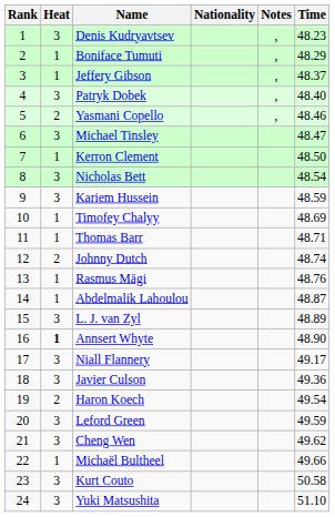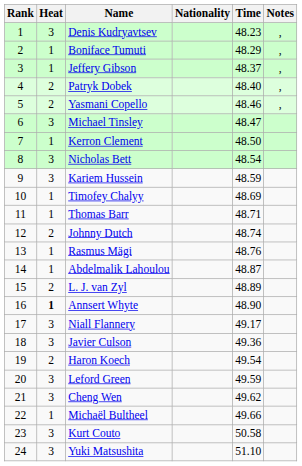 <table class="wikitable sortable" style="text-align:center">
 <tr>
 <th>Rank</th>
 <th>Heat</th>
 <th>Name</th>
 <th>Nationality</th>
+<th>Time</th>
 <th>Notes</th>
-<th>Time</th>
 </tr>
 <tr bgcolor=ccffcc>
 <td>1</td>
 <td>3</td>
 <td align=left><a href='#'>Denis Kudryavtsev</a></td>
 <td align=left></td>
+<td>48.23</td>
 <td>, </td>
-<td>48.23</td>
 </tr>
 <tr bgcolor=ccffcc>
 <td>2</td>
 <td>1</td>
 <td align=left><a href='#'>Boniface Tumuti</a></td>
 <td align=left></td>
+<td>48.29</td>
 <td>, </td>
-<td>48.29</td>
 </tr>
 <tr bgcolor=ccffcc>
 <td>3</td>
 <td>1</td>
 <td align=left><a href='#'>Jeffery Gibson</a></td>
 <td align=left></td>
+<td>48.37</td>
 <td>, </td>
-<td>48.37</td>
 </tr>
 <tr bgcolor=ddffdd>
 <td>4</td>
-<td>3</td>
+<td>2</td>
 <td align=left><a href='#'>Patryk Dobek</a></td>
 <td align=left></td>
+<td>48.40</td>
 <td>, </td>
-<td>48.40</td>
 </tr>
 <tr bgcolor=ddffdd>
 <td>5</td>
 <td>2</td>
 <td align=left><a href='#'>Yasmani Copello</a></td>
 <td align=left></td>
+<td>48.46</td>
 <td>, </td>
-<td>48.46</td>
 </tr>
 <tr bgcolor=ccffcc>
 <td>6</td>
 <td>3</td>
 <td align=left><a href='#'>Michael Tinsley</a></td>
 <td align=left></td>
+<td>48.47</td>
 <td></td>
-<td>48.47</td>
 </tr>
 <tr bgcolor=ccffcc>
 <td>7</td>
 <td>1</td>
 <td align=left><a href='#'>Kerron Clement</a></td>
 <td align=left></td>
+<td>48.50</td>
 <td></td>
-<td>48.50</td>
 </tr>
 <tr bgcolor=ccffcc>
 <td>8</td>
 <td>3</td>
 <td align=left><a href='#'>Nicholas Bett</a></td>
 <td align=left></td>
+<td>48.54</td>
 <td></td>
-<td>48.54</td>
 </tr>
 <tr>
 <td>9</td>
 <td>3</td>
 <td align=left><a href='#'>Kariem Hussein</a></td>
 <td align=left></td>
+<td>48.59</td>
 <td></td>
-<td>48.59</td>
 </tr>
 <tr>
 <td>10</td>
 <td>1</td>
 <td align=left><a href='#'>Timofey Chalyy</a></td>
 <td align=left></td>
+<td>48.69</td>
 <td></td>
-<td>48.69</td>
 </tr>
 <tr>
 <td>11</td>
 <td>1</td>
 <td align=left><a href='#'>Thomas Barr</a></td>
 <td align=left></td>
+<td>48.71</td>
 <td></td>
-<td>48.71</td>
 </tr>
 <tr>
 <td>12</td>
 <td>2</td>
 <td align=left><a href='#'>Johnny Dutch</a></td>
 <td align=left></td>
+<td>48.74</td>
 <td></td>
-<td>48.74</td>
 </tr>
 <tr>
 <td>13</td>
 <td>1</td>
 <td align=left><a href='#'>Rasmus Mägi</a></td>
 <td align=left></td>
+<td>48.76</td>
 <td></td>
-<td>48.76</td>
 </tr>
 <tr>
 <td>14</td>
 <td>1</td>
 <td align=left><a href='#'>Abdelmalik Lahoulou</a></td>
 <td align=left></td>
+<td>48.87</td>
 <td></td>
-<td>48.87</td>
 </tr>
 <tr>
 <td>15</td>
-<td>3</td>
+<td>2</td>
 <td align=left><a href='#'>L. J. van Zyl</a></td>
 <td align=left></td>
+<td>48.89</td>
 <td></td>
-<td>48.89</td>
 </tr>
 <tr>
 <td>16</td>
 <td><strong>1</strong></td>
 <td align=left><a href='#'>Annsert Whyte</a></td>
 <td align=left></td>
+<td>48.90</td>
 <td></td>
-<td>48.90</td>
 </tr>
 <tr>
 <td>17</td>
 <td>3</td>
 <td align=left><a href='#'>Niall Flannery</a></td>
 <td align=left></td>
+<td>49.17</td>
 <td></td>
-<td>49.17</td>
 </tr>
 <tr>
 <td>18</td>
 <td>3</td>
 <td align=left><a href='#'>Javier Culson</a></td>
 <td align=left></td>
+<td>49.36</td>
 <td></td>
-<td>49.36</td>
 </tr>
 <tr>
 <td>19</td>
 <td>2</td>
 <td align=left><a href='#'>Haron Koech</a></td>
 <td align=left></td>
+<td>49.54</td>
 <td></td>
-<td>49.54</td>
 </tr>
 <tr>
 <td>20</td>
 <td>3</td>
 <td align=left><a href='#'>Leford Green</a></td>
 <td align=left></td>
+<td>49.59</td>
 <td></td>
-<td>49.59</td>
 </tr>
 <tr>
 <td>21</td>
 <td>3</td>
 <td align=left><a href='#'>Cheng Wen</a></td>
 <td align=left></td>
+<td>49.62</td>
 <td></td>
-<td>49.62</td>
 </tr>
 <tr>
 <td>22</td>
 <td>1</td>
 <td align=left><a href='#'>Michaël Bultheel</a></td>
 <td align=left></td>
+<td>49.66</td>
 <td></td>
-<td>49.66</td>
 </tr>
 <tr>
 <td>23</td>
 <td>3</td>
 <td align=left><a href='#'>Kurt Couto</a></td>
 <td align=left></td>
+<td>50.58</td>
 <td></td>
-<td>50.58</td>
 </tr>
 <tr>
 <td>24</td>
 <td>3</td>
 <td align=left><a href='#'>Yuki Matsushita</a></td>
 <td align=left></td>
+<td>51.10</td>
 <td></td>
-<td>51.10</td>
 </tr>
 </table>
